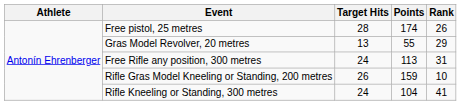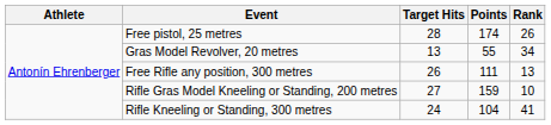 <table class=wikitable style="font-size:90%">
 <tr>
 <th>Athlete</th>
 <th>Event</th>
 <th>Target Hits</th>
 <th>Points</th>
 <th>Rank</th>
 </tr>
 <tr>
 <td rowspan=5><a href='#'>Antonín Ehrenberger</a></td>
 <td>Free pistol, 25 metres</td>
 <td align="center">28</td>
 <td align="center">174</td>
 <td align="center">26</td>
 </tr>
 <tr>
 <td>Gras Model Revolver, 20 metres</td>
 <td align="center">13</td>
 <td align="center">55</td>
-<td align="center">29</td>
+<td align="center">34</td>
 </tr>
 <tr>
 <td>Free Rifle any position, 300 metres</td>
-<td align="center">24</td>
-<td align="center">113</td>
-<td align="center">31</td>
+<td align="center">26</td>
+<td align="center">111</td>
+<td align="center">13</td>
 </tr>
 <tr>
 <td>Rifle Gras Model Kneeling or Standing, 200 metres</td>
-<td align="center">26</td>
+<td align="center">27</td>
 <td align="center">159</td>
 <td align="center">10</td>
 </tr>
 <tr>
 <td>Rifle Kneeling or Standing, 300 metres</td>
 <td align="center">24</td>
 <td align="center">104</td>
 <td align="center">41</td>
 </tr>
 </table>
